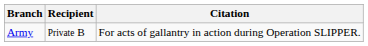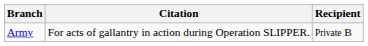 <table class="wikitable" style="font-size:95%;">
 <tr>
 <th>Branch</th>
+<th>Citation</th>
 <th>Recipient</th>
-<th>Citation</th>
 </tr>
 <tr>
 <td><a href='#'>Army</a></td>
+<td>For acts of gallantry in action during Operation SLIPPER.</td>
 <td><small>Private</small> B</td>
-<td>For acts of gallantry in action during Operation SLIPPER.</td>
 </tr>
 </table>
